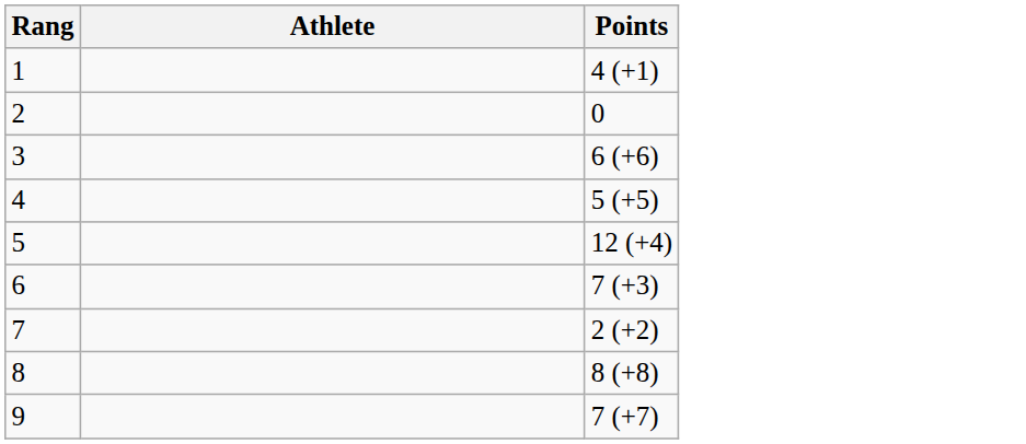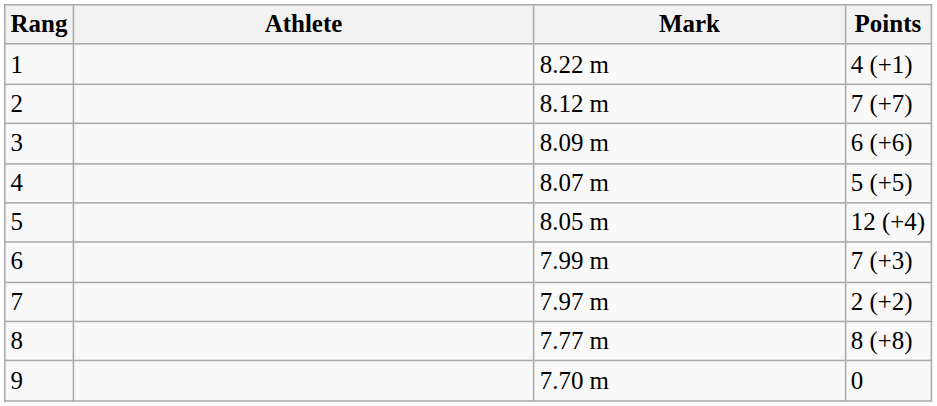 <table class="wikitable sortable">
 <tr>
 <th>Rang</th>
 <th style="width:18em">Athlete</th>
+<th style="width:12em">Mark</th>
 <th>Points</th>
 </tr>
 <tr>
 <td>1</td>
 <td></td>
+<td>8.22 m  </td>
 <td>4 (+1)</td>
 </tr>
 <tr>
 <td>2</td>
 <td></td>
-<td>0</td>
+<td>8.12 m </td>
+<td>7 (+7)</td>
 </tr>
 <tr>
 <td>3</td>
 <td></td>
+<td>8.09 m </td>
 <td>6 (+6)</td>
 </tr>
 <tr>
 <td>4</td>
 <td></td>
+<td>8.07 m </td>
 <td>5 (+5)</td>
 </tr>
 <tr>
 <td>5</td>
 <td></td>
+<td>8.05 m </td>
 <td>12 (+4)</td>
 </tr>
 <tr>
 <td>6</td>
 <td></td>
+<td>7.99 m </td>
 <td>7 (+3)</td>
 </tr>
 <tr>
 <td>7</td>
 <td></td>
+<td>7.97 m </td>
 <td>2 (+2)</td>
 </tr>
 <tr>
 <td>8</td>
 <td></td>
+<td>7.77 m </td>
 <td>8 (+8)</td>
 </tr>
 <tr>
 <td>9</td>
 <td></td>
-<td>7 (+7)</td>
+<td>7.70 m </td>
+<td>0</td>
 </tr>
 </table>
